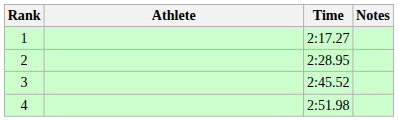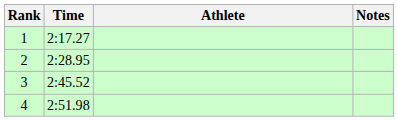 <table class="wikitable" style="text-align:center">
 <tr>
 <th>Rank</th>
+<th>Time</th>
 <th Style="width:18em">Athlete</th>
-<th>Time</th>
 <th>Notes</th>
 </tr>
 <tr style="background:#cfc">
 <td>1</td>
+<td>2:17.27</td>
 <td style="text-align:left"></td>
-<td>2:17.27</td>
 <td></td>
 </tr>
 <tr style="background:#cfc">
 <td>2</td>
+<td>2:28.95</td>
 <td style="text-align:left"></td>
-<td>2:28.95</td>
 <td></td>
 </tr>
 <tr style="background:#cfc">
 <td>3</td>
+<td>2:45.52</td>
 <td style="text-align:left"></td>
-<td>2:45.52</td>
 <td></td>
 </tr>
 <tr style="background:#cfc">
 <td>4</td>
+<td>2:51.98</td>
 <td style="text-align:left"></td>
-<td>2:51.98</td>
 <td></td>
 </tr>
 </table>
